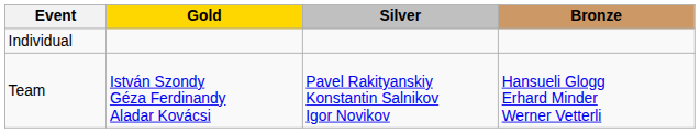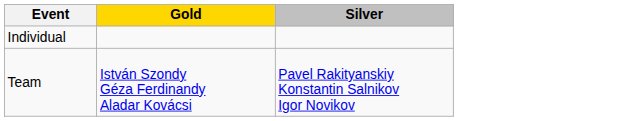 <table class="wikitable">
 <tr>
 <th width="100">Event</th>
 <th style="background-color:gold;" width="200"> Gold</th>
 <th style="background-color:silver;" width="200">Silver</th>
-<th style="background-color:#CC9966;" width="200"> Bronze</th>
 </tr>
 <tr>
 <td>Individual</td>
-<td></td>
 <td></td>
 <td></td>
 </tr>
 <tr>
 <td>Team</td>
 <td> <br><a href='#'>István Szondy</a><br> <a href='#'>Géza Ferdinandy</a><br> <a href='#'>Aladar Kovácsi</a></td>
 <td> <br> <a href='#'>Pavel Rakityanskiy</a> <br> <a href='#'>Konstantin Salnikov</a><br> <a href='#'>Igor Novikov</a></td>
-<td> <br><a href='#'>Hansueli Glogg</a><br> <a href='#'>Erhard Minder</a><br> <a href='#'>Werner Vetterli</a></td>
 </tr>
 </table>
